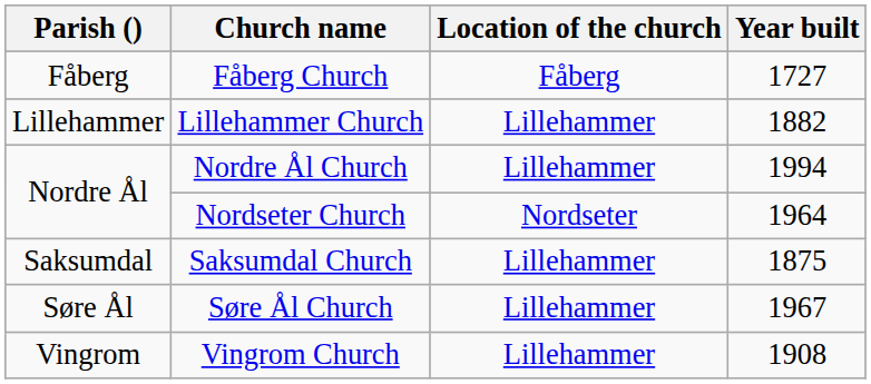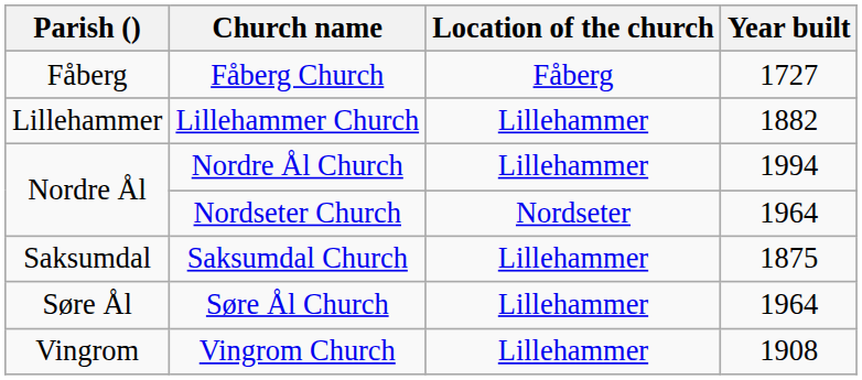 <table class="wikitable" style="text-align:center">
 <tr>
 <th>Parish ()</th>
 <th>Church name</th>
 <th>Location of the church</th>
 <th>Year built</th>
 </tr>
 <tr>
 <td rowspan="1">Fåberg</td>
 <td><a href='#'>Fåberg Church</a></td>
 <td><a href='#'>Fåberg</a></td>
 <td>1727</td>
 </tr>
 <tr>
 <td rowspan="1">Lillehammer</td>
 <td><a href='#'>Lillehammer Church</a></td>
 <td><a href='#'>Lillehammer</a></td>
 <td>1882</td>
 </tr>
 <tr>
 <td rowspan="2">Nordre Ål</td>
 <td><a href='#'>Nordre Ål Church</a></td>
 <td><a href='#'>Lillehammer</a></td>
 <td>1994</td>
 </tr>
 <tr>
 <td><a href='#'>Nordseter Church</a></td>
 <td><a href='#'>Nordseter</a></td>
 <td>1964</td>
 </tr>
 <tr>
 <td rowspan="1">Saksumdal</td>
 <td><a href='#'>Saksumdal Church</a></td>
 <td><a href='#'>Lillehammer</a></td>
 <td>1875</td>
 </tr>
 <tr>
 <td rowspan="1">Søre Ål</td>
 <td><a href='#'>Søre Ål Church</a></td>
 <td><a href='#'>Lillehammer</a></td>
-<td>1967</td>
+<td>1964</td>
 </tr>
 <tr>
 <td rowspan="1">Vingrom</td>
 <td><a href='#'>Vingrom Church</a></td>
 <td><a href='#'>Lillehammer</a></td>
 <td>1908</td>
 </tr>
 </table>
